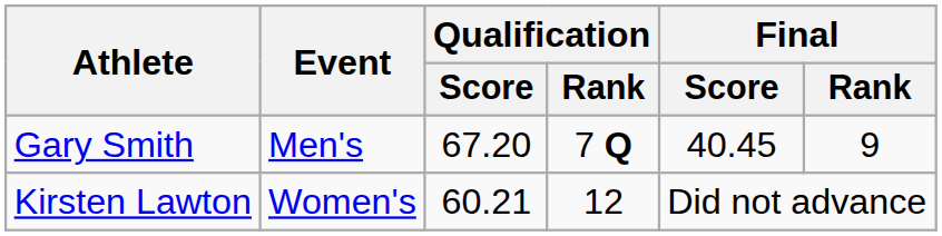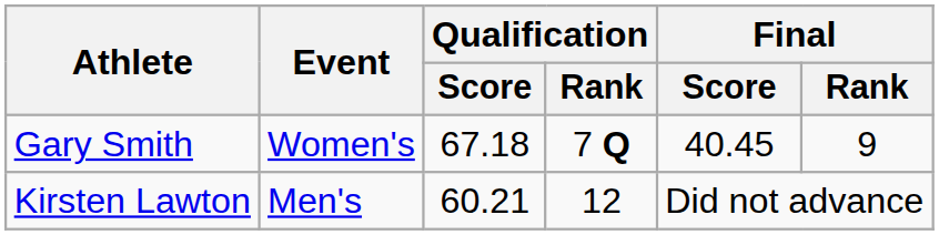 <table class="wikitable" style="font-size:90%">
 <tr>
 <th rowspan="2">Athlete</th>
 <th rowspan="2">Event</th>
 <th colspan="2">Qualification</th>
 <th colspan="2">Final</th>
 </tr>
 <tr style="font-size:95%">
 <th>Score</th>
 <th>Rank</th>
 <th>Score</th>
 <th>Rank</th>
 </tr>
 <tr align=center>
 <td align=left><a href='#'>Gary Smith</a></td>
-<td align=left><a href='#'>Men's</a></td>
-<td>67.20</td>
+<td align=left><a href='#'>Women's</a></td>
+<td>67.18</td>
 <td>7 <strong>Q</strong></td>
 <td>40.45</td>
 <td>9</td>
 </tr>
 <tr align=center>
 <td align=left><a href='#'>Kirsten Lawton</a></td>
-<td align=left><a href='#'>Women's</a></td>
+<td align=left><a href='#'>Men's</a></td>
 <td>60.21</td>
 <td>12</td>
 <td colspan=2>Did not advance</td>
 </tr>
 </table>
